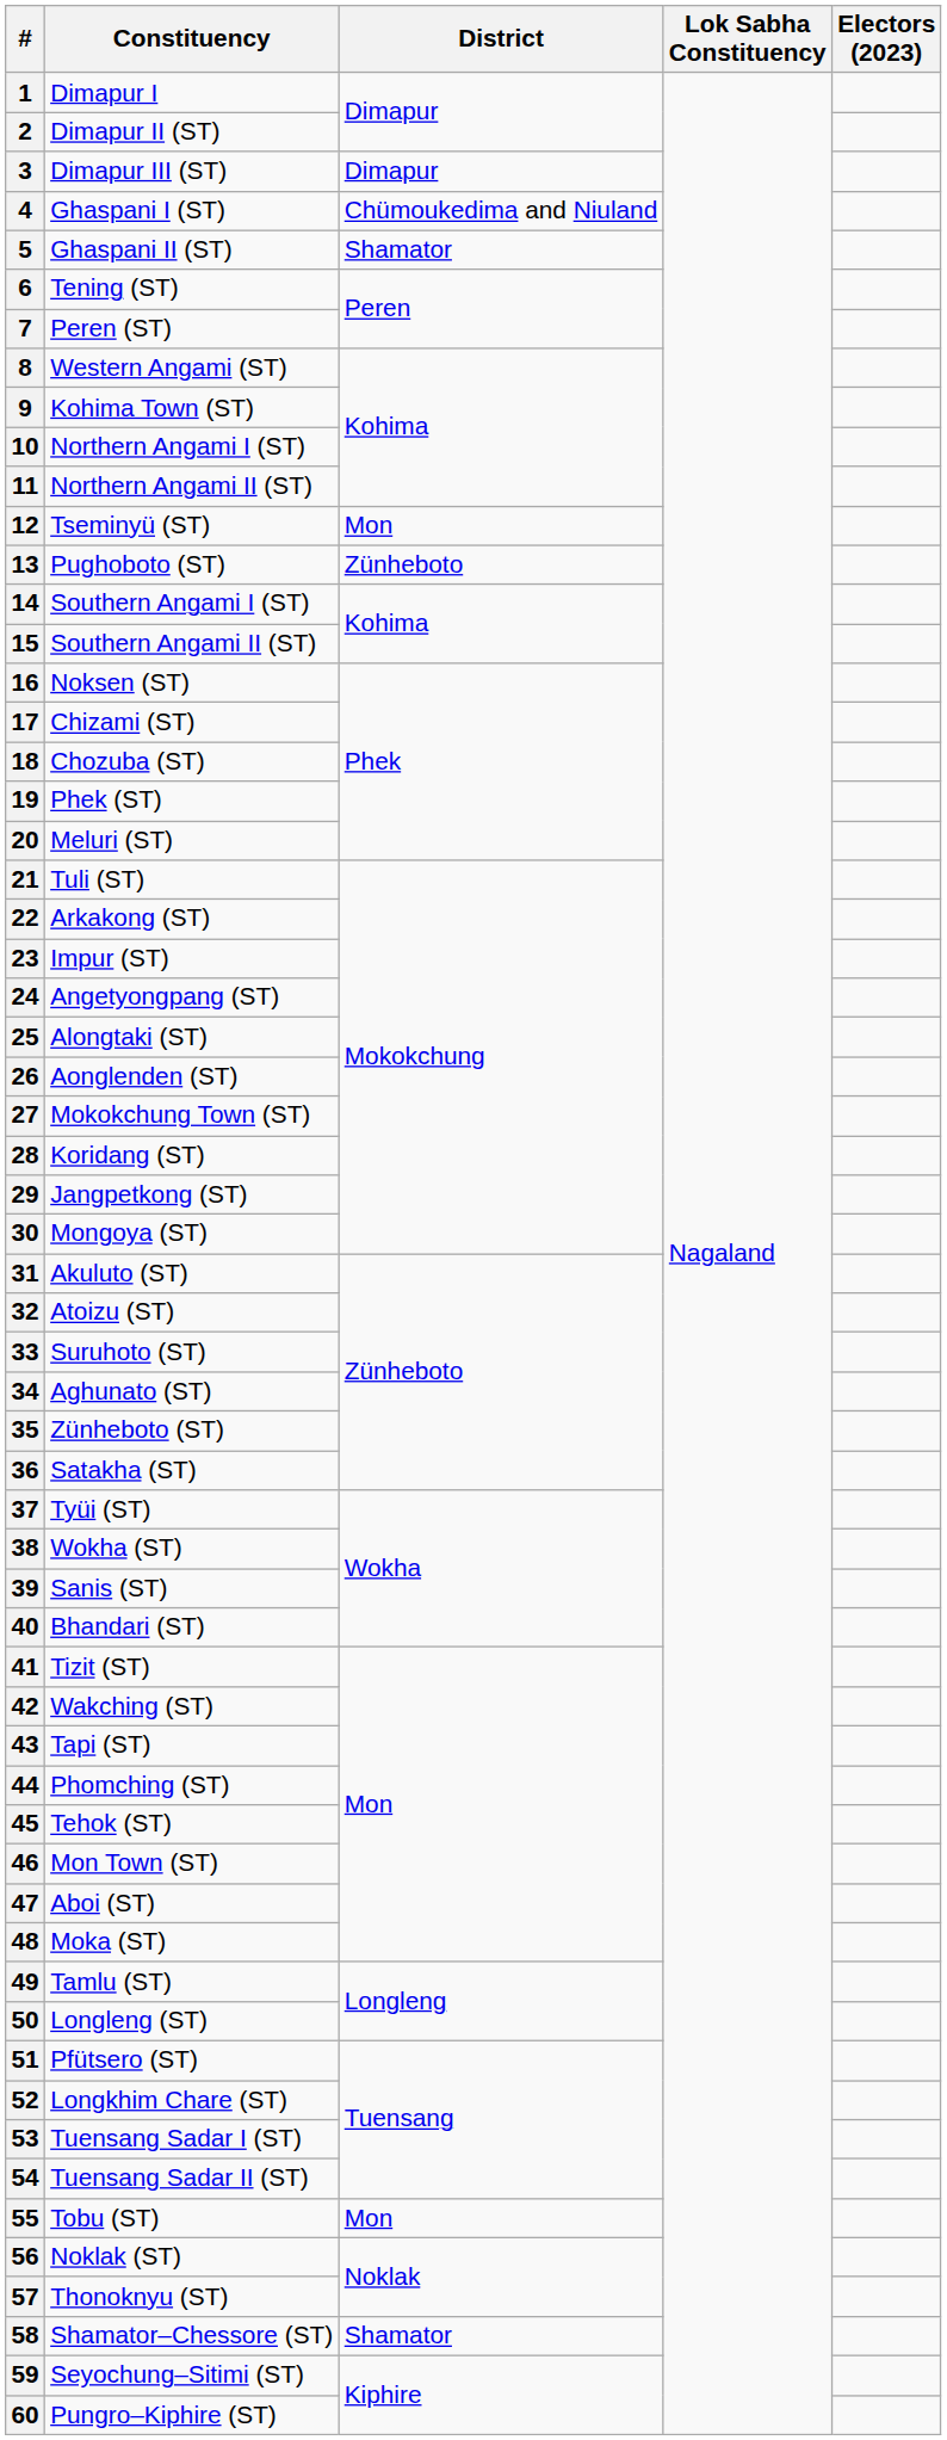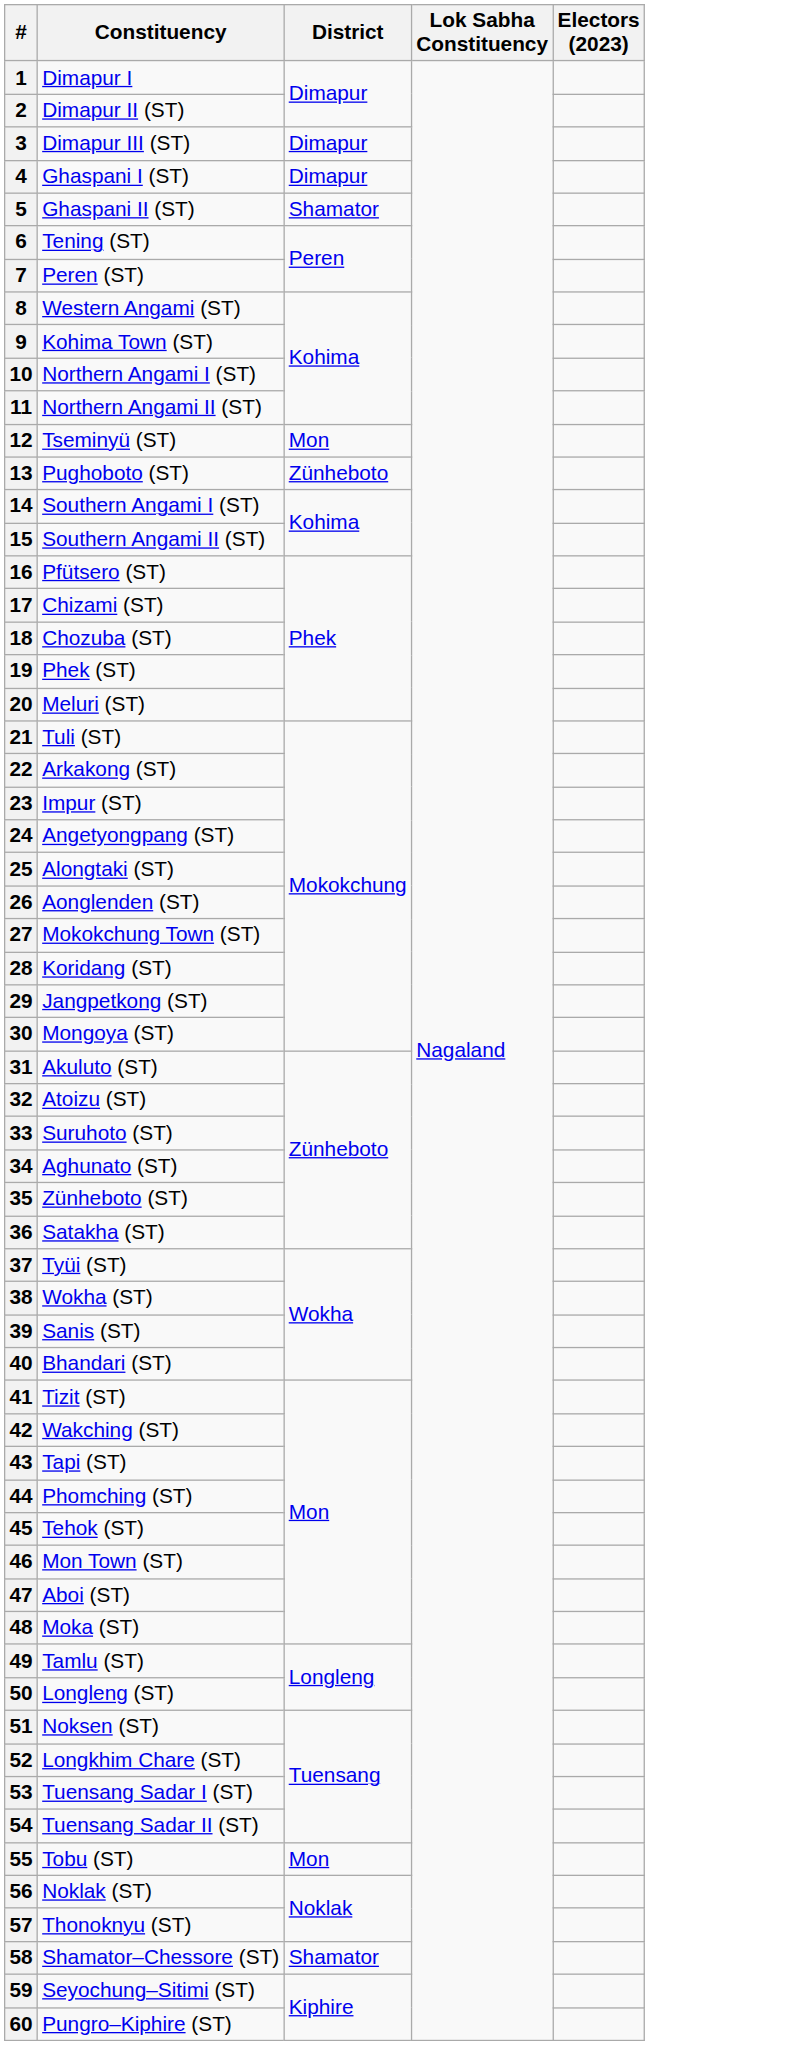 <table class="wikitable sortable">
 <tr>
 <th>#</th>
 <th>Constituency</th>
 <th>District</th>
 <th>Lok Sabha<br>Constituency</th>
 <th>Electors<br>(2023)</th>
 </tr>
 <tr>
 <th>1</th>
 <td><a href='#'>Dimapur I</a></td>
 <td rowspan=2><a href='#'>Dimapur</a></td>
 <td rowspan=60><a href='#'>Nagaland</a></td>
 <td></td>
 </tr>
 <tr>
 <th>2</th>
 <td><a href='#'>Dimapur II</a> (ST)</td>
 <td></td>
 </tr>
 <tr>
 <th>3</th>
 <td><a href='#'>Dimapur III</a> (ST)</td>
 <td rowspan=1><a href='#'>Dimapur</a></td>
 <td></td>
 </tr>
 <tr>
 <th>4</th>
 <td><a href='#'>Ghaspani I</a> (ST)</td>
-<td rowspan=1><a href='#'>Chümoukedima</a> and <a href='#'>Niuland</a></td>
+<td rowspan=1><a href='#'>Dimapur</a></td>
 <td></td>
 </tr>
 <tr>
 <th>5</th>
 <td><a href='#'>Ghaspani II</a> (ST)</td>
 <td rowspan=1><a href='#'>Shamator</a></td>
 <td></td>
 </tr>
 <tr>
 <th>6</th>
 <td><a href='#'>Tening</a> (ST)</td>
 <td rowspan=2><a href='#'>Peren</a></td>
 <td></td>
 </tr>
 <tr>
 <th>7</th>
 <td><a href='#'>Peren</a> (ST)</td>
 <td></td>
 </tr>
 <tr>
 <th>8</th>
 <td><a href='#'>Western Angami</a> (ST)</td>
 <td rowspan=4><a href='#'>Kohima</a></td>
 <td></td>
 </tr>
 <tr>
 <th>9</th>
 <td><a href='#'>Kohima Town</a> (ST)</td>
 <td></td>
 </tr>
 <tr>
 <th>10</th>
 <td><a href='#'>Northern Angami I</a> (ST)</td>
 <td></td>
 </tr>
 <tr>
 <th>11</th>
 <td><a href='#'>Northern Angami II</a> (ST)</td>
 <td></td>
 </tr>
 <tr>
 <th>12</th>
 <td><a href='#'>Tseminyü</a> (ST)</td>
 <td><a href='#'>Mon</a></td>
 <td></td>
 </tr>
 <tr>
 <th>13</th>
 <td><a href='#'>Pughoboto</a> (ST)</td>
 <td><a href='#'>Zünheboto</a></td>
 <td></td>
 </tr>
 <tr>
 <th>14</th>
 <td><a href='#'>Southern Angami I</a> (ST)</td>
 <td rowspan=2><a href='#'>Kohima</a></td>
 <td></td>
 </tr>
 <tr>
 <th>15</th>
 <td><a href='#'>Southern Angami II</a> (ST)</td>
 <td></td>
 </tr>
 <tr>
 <th>16</th>
-<td><a href='#'>Noksen</a> (ST)</td>
+<td><a href='#'>Pfütsero</a> (ST)</td>
 <td rowspan=5><a href='#'>Phek</a></td>
 <td></td>
 </tr>
 <tr>
 <th>17</th>
 <td><a href='#'>Chizami</a> (ST)</td>
 <td></td>
 </tr>
 <tr>
 <th>18</th>
 <td><a href='#'>Chozuba</a> (ST)</td>
 <td></td>
 </tr>
 <tr>
 <th>19</th>
 <td><a href='#'>Phek</a> (ST)</td>
 <td></td>
 </tr>
 <tr>
 <th>20</th>
 <td><a href='#'>Meluri</a> (ST)</td>
 <td></td>
 </tr>
 <tr>
 <th>21</th>
 <td><a href='#'>Tuli</a> (ST)</td>
 <td rowspan=10><a href='#'>Mokokchung</a></td>
 <td></td>
 </tr>
 <tr>
 <th>22</th>
 <td><a href='#'>Arkakong</a> (ST)</td>
 <td></td>
 </tr>
 <tr>
 <th>23</th>
 <td><a href='#'>Impur</a> (ST)</td>
 <td></td>
 </tr>
 <tr>
 <th>24</th>
 <td><a href='#'>Angetyongpang</a> (ST)</td>
 <td></td>
 </tr>
 <tr>
 <th>25</th>
 <td><a href='#'>Alongtaki</a> (ST)</td>
 <td></td>
 </tr>
 <tr>
 <th>26</th>
 <td><a href='#'>Aonglenden</a> (ST)</td>
 <td></td>
 </tr>
 <tr>
 <th>27</th>
 <td><a href='#'>Mokokchung Town</a> (ST)</td>
 <td></td>
 </tr>
 <tr>
 <th>28</th>
 <td><a href='#'>Koridang</a> (ST)</td>
 <td></td>
 </tr>
 <tr>
 <th>29</th>
 <td><a href='#'>Jangpetkong</a> (ST)</td>
 <td></td>
 </tr>
 <tr>
 <th>30</th>
 <td><a href='#'>Mongoya</a> (ST)</td>
 <td></td>
 </tr>
 <tr>
 <th>31</th>
 <td><a href='#'>Akuluto</a> (ST)</td>
 <td rowspan=6><a href='#'>Zünheboto</a></td>
 <td></td>
 </tr>
 <tr>
 <th>32</th>
 <td><a href='#'>Atoizu</a> (ST)</td>
 <td></td>
 </tr>
 <tr>
 <th>33</th>
 <td><a href='#'>Suruhoto</a> (ST)</td>
 <td></td>
 </tr>
 <tr>
 <th>34</th>
 <td><a href='#'>Aghunato</a> (ST)</td>
 <td></td>
 </tr>
 <tr>
 <th>35</th>
 <td><a href='#'>Zünheboto</a> (ST)</td>
 <td></td>
 </tr>
 <tr>
 <th>36</th>
 <td><a href='#'>Satakha</a> (ST)</td>
 <td></td>
 </tr>
 <tr>
 <th>37</th>
 <td><a href='#'>Tyüi</a> (ST)</td>
 <td rowspan=4><a href='#'>Wokha</a></td>
 <td></td>
 </tr>
 <tr>
 <th>38</th>
 <td><a href='#'>Wokha</a> (ST)</td>
 <td></td>
 </tr>
 <tr>
 <th>39</th>
 <td><a href='#'>Sanis</a> (ST)</td>
 <td></td>
 </tr>
 <tr>
 <th>40</th>
 <td><a href='#'>Bhandari</a> (ST)</td>
 <td></td>
 </tr>
 <tr>
 <th>41</th>
 <td><a href='#'>Tizit</a> (ST)</td>
 <td rowspan=8><a href='#'>Mon</a></td>
 <td></td>
 </tr>
 <tr>
 <th>42</th>
 <td><a href='#'>Wakching</a> (ST)</td>
 <td></td>
 </tr>
 <tr>
 <th>43</th>
 <td><a href='#'>Tapi</a> (ST)</td>
 <td></td>
 </tr>
 <tr>
 <th>44</th>
 <td><a href='#'>Phomching</a> (ST)</td>
 <td></td>
 </tr>
 <tr>
 <th>45</th>
 <td><a href='#'>Tehok</a> (ST)</td>
 <td></td>
 </tr>
 <tr>
 <th>46</th>
 <td><a href='#'>Mon Town</a> (ST)</td>
 <td></td>
 </tr>
 <tr>
 <th>47</th>
 <td><a href='#'>Aboi</a> (ST)</td>
 <td></td>
 </tr>
 <tr>
 <th>48</th>
 <td><a href='#'>Moka</a> (ST)</td>
 <td></td>
 </tr>
 <tr>
 <th>49</th>
 <td><a href='#'>Tamlu</a> (ST)</td>
 <td rowspan=2><a href='#'>Longleng</a></td>
 <td></td>
 </tr>
 <tr>
 <th>50</th>
 <td><a href='#'>Longleng</a> (ST)</td>
 <td></td>
 </tr>
 <tr>
 <th>51</th>
-<td><a href='#'>Pfütsero</a> (ST)</td>
+<td><a href='#'>Noksen</a> (ST)</td>
 <td rowspan=4><a href='#'>Tuensang</a></td>
 <td></td>
 </tr>
 <tr>
 <th>52</th>
 <td><a href='#'>Longkhim Chare</a> (ST)</td>
 <td></td>
 </tr>
 <tr>
 <th>53</th>
 <td><a href='#'>Tuensang Sadar I</a> (ST)</td>
 <td></td>
 </tr>
 <tr>
 <th>54</th>
 <td><a href='#'>Tuensang Sadar II</a> (ST)</td>
 <td></td>
 </tr>
 <tr>
 <th>55</th>
 <td><a href='#'>Tobu</a> (ST)</td>
 <td><a href='#'>Mon</a></td>
 <td></td>
 </tr>
 <tr>
 <th>56</th>
 <td><a href='#'>Noklak</a> (ST)</td>
 <td rowspan=2><a href='#'>Noklak</a></td>
 <td></td>
 </tr>
 <tr>
 <th>57</th>
 <td><a href='#'>Thonoknyu</a> (ST)</td>
 <td></td>
 </tr>
 <tr>
 <th>58</th>
 <td><a href='#'>Shamator–Chessore</a> (ST)</td>
 <td rowspan=1><a href='#'>Shamator</a></td>
 <td></td>
 </tr>
 <tr>
 <th>59</th>
 <td><a href='#'>Seyochung–Sitimi</a> (ST)</td>
 <td rowspan=2><a href='#'>Kiphire</a></td>
 <td></td>
 </tr>
 <tr>
 <th>60</th>
 <td><a href='#'>Pungro–Kiphire</a> (ST)</td>
 <td></td>
 </tr>
 </table>
